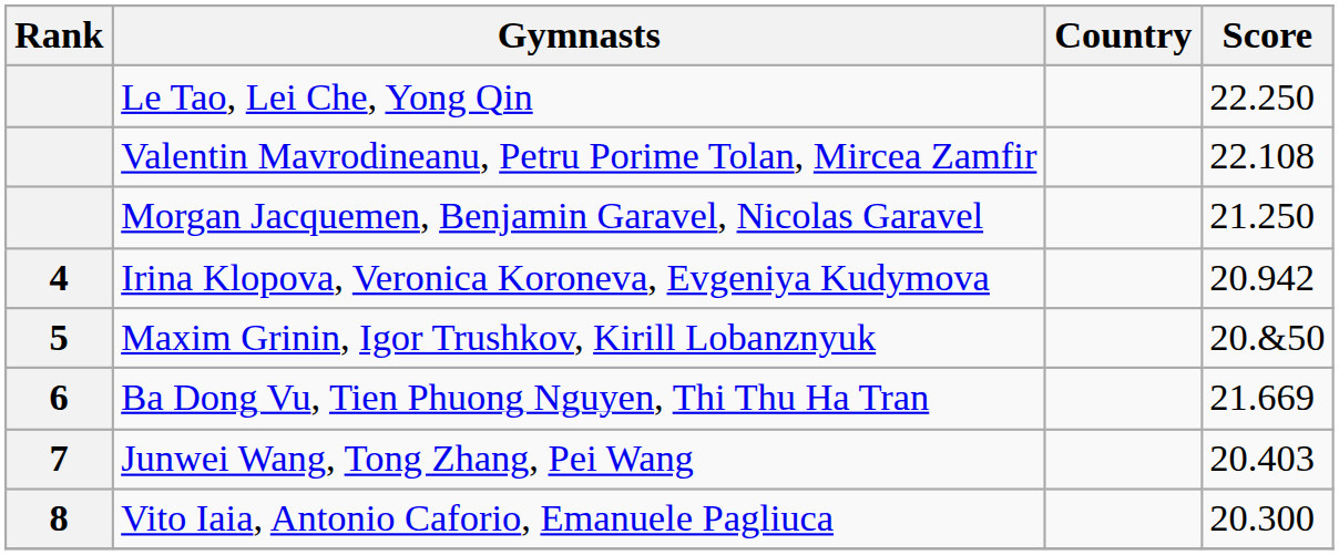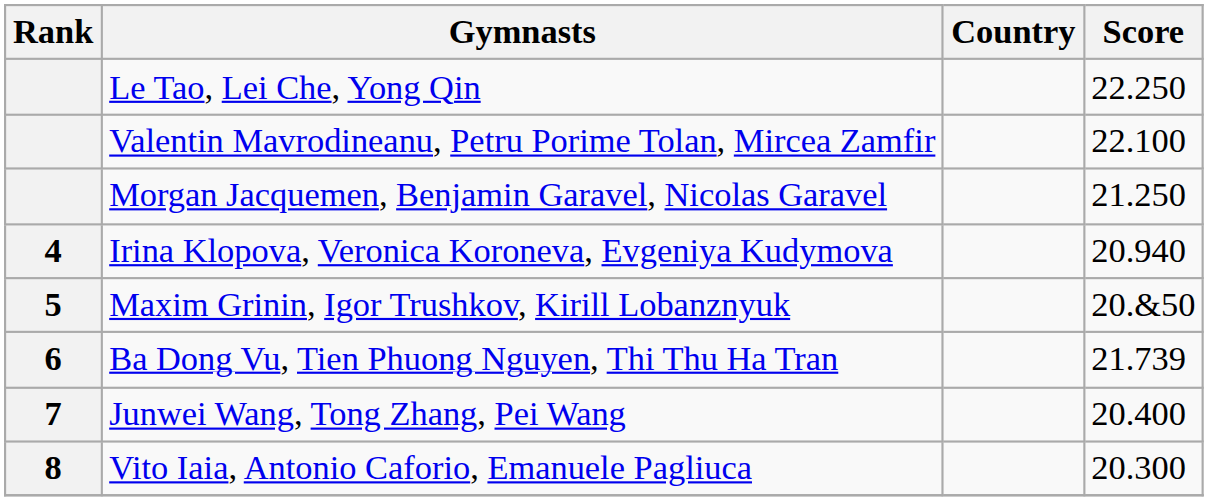 <table class="wikitable sortable">
 <tr>
 <th>Rank</th>
 <th>Gymnasts</th>
 <th>Country</th>
 <th>Score</th>
 </tr>
 <tr>
 <th></th>
 <td><a href='#'>Le Tao</a>, <a href='#'>Lei Che</a>, <a href='#'>Yong Qin</a></td>
 <td></td>
 <td>22.250</td>
 </tr>
 <tr>
 <th></th>
 <td><a href='#'>Valentin Mavrodineanu</a>, <a href='#'>Petru Porime Tolan</a>, <a href='#'>Mircea Zamfir</a></td>
 <td></td>
-<td>22.108</td>
+<td>22.100</td>
 </tr>
 <tr>
 <th></th>
 <td><a href='#'>Morgan Jacquemen</a>, <a href='#'>Benjamin Garavel</a>, <a href='#'>Nicolas Garavel</a></td>
 <td></td>
 <td>21.250</td>
 </tr>
 <tr>
 <th>4</th>
 <td><a href='#'>Irina Klopova</a>, <a href='#'>Veronica Koroneva</a>, <a href='#'>Evgeniya Kudymova</a></td>
 <td></td>
-<td>20.942</td>
+<td>20.940</td>
 </tr>
 <tr>
 <th>5</th>
 <td><a href='#'>Maxim Grinin</a>, <a href='#'>Igor Trushkov</a>, <a href='#'>Kirill Lobanznyuk</a></td>
 <td></td>
 <td>20.&50</td>
 </tr>
 <tr>
 <th>6</th>
 <td><a href='#'>Ba Dong Vu</a>, <a href='#'>Tien Phuong Nguyen</a>, <a href='#'>Thi Thu Ha Tran</a></td>
 <td></td>
-<td>21.669</td>
+<td>21.739</td>
 </tr>
 <tr>
 <th>7</th>
 <td><a href='#'>Junwei Wang</a>, <a href='#'>Tong Zhang</a>, <a href='#'>Pei Wang</a></td>
 <td></td>
-<td>20.403</td>
+<td>20.400</td>
 </tr>
 <tr>
 <th>8</th>
 <td><a href='#'>Vito Iaia</a>, <a href='#'>Antonio Caforio</a>, <a href='#'>Emanuele Pagliuca</a></td>
 <td></td>
 <td>20.300</td>
 </tr>
 <tr>
 </tr>
 </table>
